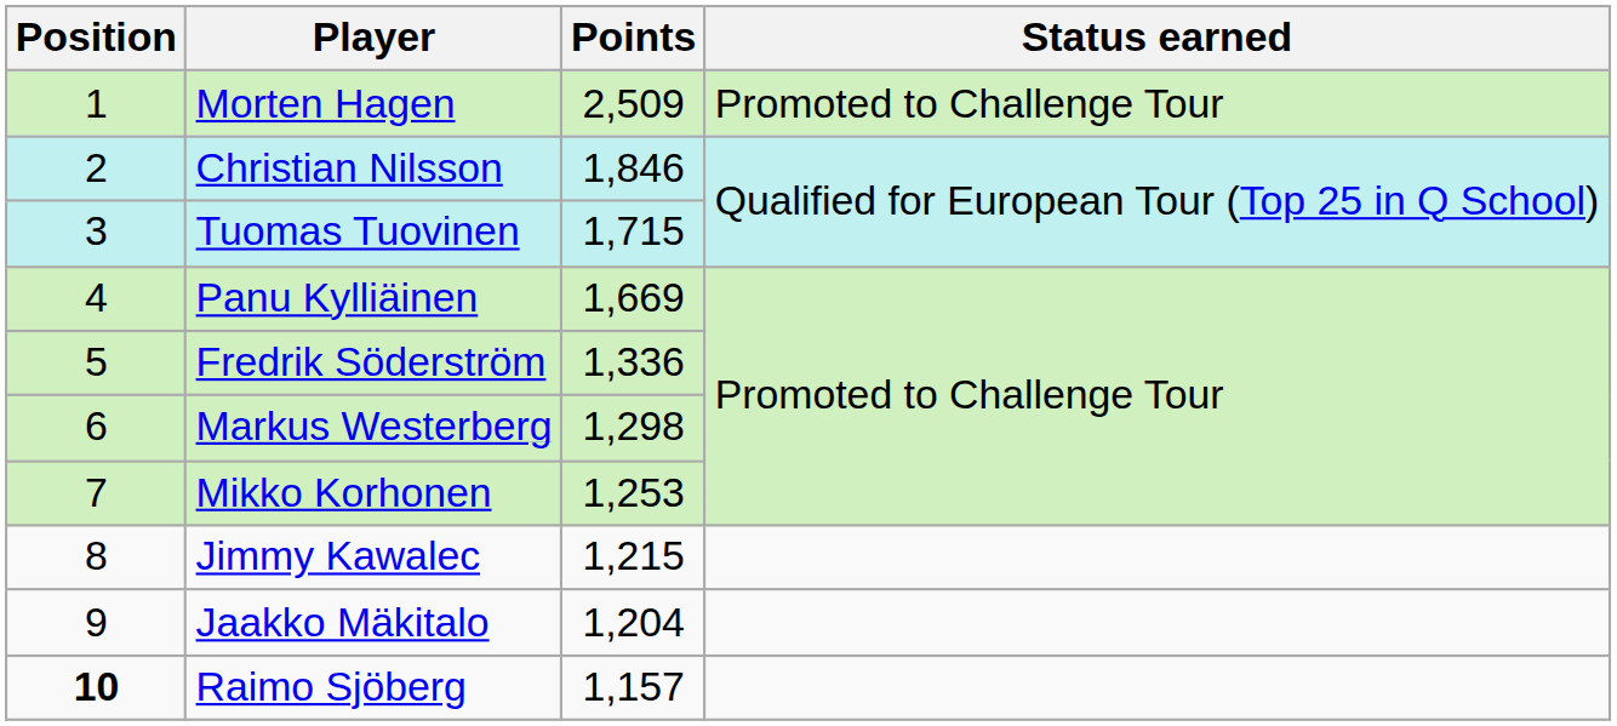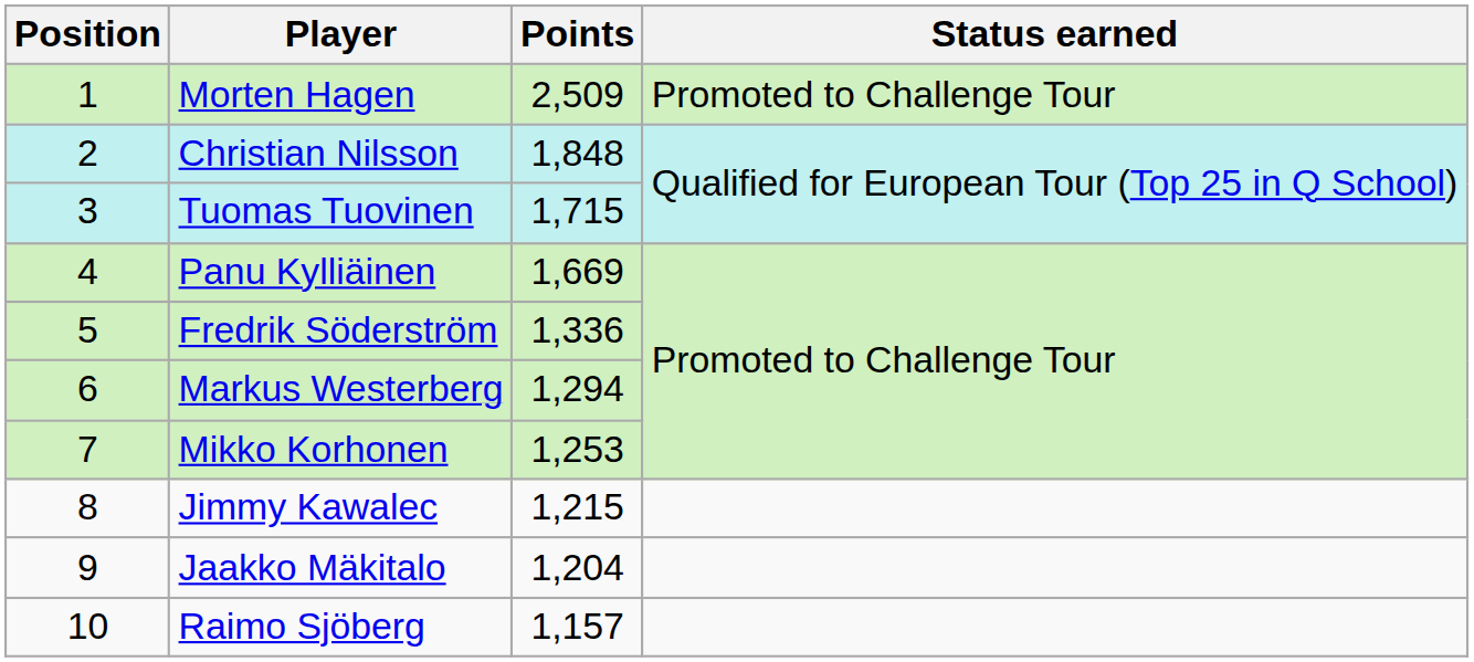 <table class=wikitable>
 <tr>
 <th>Position</th>
 <th>Player</th>
 <th>Points</th>
 <th>Status earned</th>
 </tr>
 <tr style="background:#D0F0C0;">
 <td align=center>1</td>
 <td> <a href='#'>Morten Hagen</a></td>
 <td align=center>2,509</td>
 <td>Promoted to Challenge Tour</td>
 </tr>
 <tr style="background:#C0F0F0;">
 <td align=center>2</td>
 <td> <a href='#'>Christian Nilsson</a></td>
-<td align=center>1,846</td>
+<td align=center>1,848</td>
 <td rowspan=2>Qualified for European Tour (<a href='#'>Top 25 in Q School</a>)</td>
 </tr>
 <tr style="background:#C0F0F0;">
 <td align=center>3</td>
 <td> <a href='#'>Tuomas Tuovinen</a></td>
 <td align=center>1,715</td>
 </tr>
 <tr style="background:#D0F0C0;">
 <td align=center>4</td>
 <td> <a href='#'>Panu Kylliäinen</a></td>
 <td align=center>1,669</td>
 <td rowspan=4>Promoted to Challenge Tour</td>
 </tr>
 <tr style="background:#D0F0C0;">
 <td align=center>5</td>
 <td> <a href='#'>Fredrik Söderström</a></td>
 <td align=center>1,336</td>
 </tr>
 <tr style="background:#D0F0C0;">
 <td align=center>6</td>
 <td> <a href='#'>Markus Westerberg</a></td>
-<td align=center>1,298</td>
+<td align=center>1,294</td>
 </tr>
 <tr style="background:#D0F0C0;">
 <td align=center>7</td>
 <td> <a href='#'>Mikko Korhonen</a></td>
 <td align=center>1,253</td>
 </tr>
 <tr>
 <td align=center>8</td>
 <td> <a href='#'>Jimmy Kawalec</a></td>
 <td align=center>1,215</td>
 <td></td>
 </tr>
 <tr>
 <td align=center>9</td>
 <td> <a href='#'>Jaakko Mäkitalo</a></td>
 <td align=center>1,204</td>
 <td></td>
 </tr>
 <tr>
-<td align=center><strong>10</strong></td>
+<td align=center>10</td>
 <td> <a href='#'>Raimo Sjöberg</a></td>
 <td align=center>1,157</td>
 <td></td>
 </tr>
 </table>
